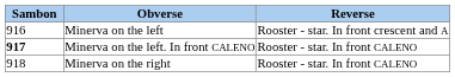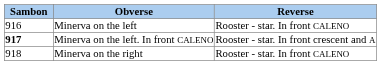 <table border=1 cellspacing=0 align=center style= "border-collapse: collapse; text-align:left;">
 <tr style= "background: #ABCDEF; text-align:center;">
 <th width = 70px>Sambon</th>
 <th>Obverse</th>
 <th>Reverse</th>
 </tr>
 <tr>
 <td>916</td>
 <td>Minerva on the left</td>
-<td>Rooster - star. In front crescent and <small>A</small></td>
+<td>Rooster - star. In front <small>CALENO</small></td>
 </tr>
 <tr>
 <td><strong>917</strong></td>
 <td>Minerva on the left. In front <small>CALENO</small></td>
-<td>Rooster - star. In front <small>CALENO</small></td>
+<td>Rooster - star. In front crescent and <small>A</small></td>
 </tr>
 <tr>
 <td>918</td>
 <td>Minerva on the right</td>
 <td>Rooster - star. In front <small>CALENO</small></td>
 </tr>
 </table>
